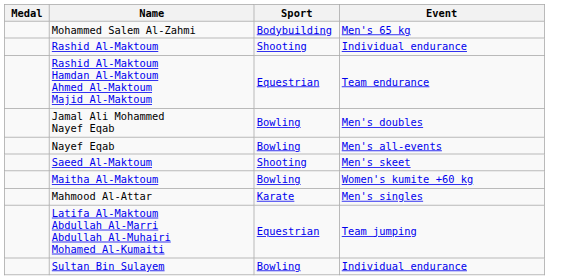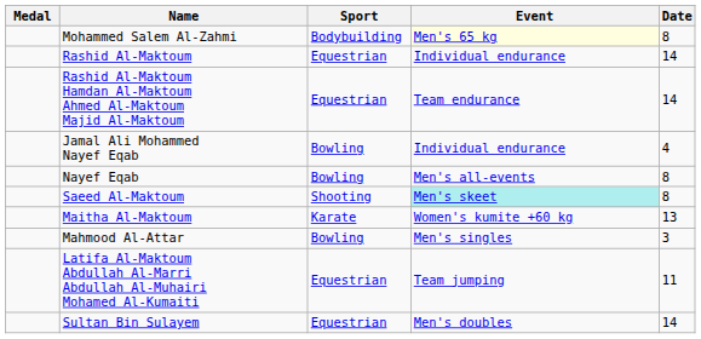 <table class="wikitable sortable" style="font-size:100%">
 <tr>
 <th width="50">Medal</th>
 <th width="250">Name</th>
 <th width="100">Sport</th>
 <th width="250">Event</th>
+<th>Date</th>
 </tr>
 <tr>
 <td></td>
 <td>Mohammed Salem Al-Zahmi</td>
 <td><a href='#'>Bodybuilding</a></td>
-<td><a href='#'>Men's 65 kg</a></td>
+<td style="background: lightyellow;"><a href='#'>Men's 65 kg</a></td>
+<td>8</td>
 </tr>
 <tr>
 <td></td>
 <td><a href='#'>Rashid Al-Maktoum</a></td>
-<td><a href='#'>Shooting</a></td>
+<td><a href='#'>Equestrian</a></td>
 <td><a href='#'>Individual endurance</a></td>
+<td>14</td>
 </tr>
 <tr>
 <td></td>
 <td><a href='#'>Rashid Al-Maktoum</a><br><a href='#'>Hamdan Al-Maktoum</a><br><a href='#'>Ahmed Al-Maktoum</a><br><a href='#'>Majid Al-Maktoum</a></td>
 <td><a href='#'>Equestrian</a></td>
 <td><a href='#'>Team endurance</a></td>
+<td>14</td>
 </tr>
 <tr>
 <td></td>
 <td>Jamal Ali Mohammed<br>Nayef Eqab</td>
 <td><a href='#'>Bowling</a></td>
-<td><a href='#'>Men's doubles</a></td>
+<td><a href='#'>Individual endurance</a></td>
+<td>4</td>
 </tr>
 <tr>
 <td></td>
 <td>Nayef Eqab</td>
 <td><a href='#'>Bowling</a></td>
 <td><a href='#'>Men's all-events</a></td>
+<td>8</td>
 </tr>
 <tr>
 <td></td>
 <td><a href='#'>Saeed Al-Maktoum</a></td>
 <td><a href='#'>Shooting</a></td>
-<td><a href='#'>Men's skeet</a></td>
+<td style="background: paleturquoise;"><a href='#'>Men's skeet</a></td>
+<td>8</td>
 </tr>
 <tr>
 <td></td>
 <td><a href='#'>Maitha Al-Maktoum</a></td>
-<td><a href='#'>Bowling</a></td>
+<td><a href='#'>Karate</a></td>
 <td><a href='#'>Women's kumite +60 kg</a></td>
+<td>13</td>
 </tr>
 <tr>
 <td></td>
 <td>Mahmood Al-Attar</td>
-<td><a href='#'>Karate</a></td>
+<td><a href='#'>Bowling</a></td>
 <td><a href='#'>Men's singles</a></td>
+<td>3</td>
 </tr>
 <tr>
 <td></td>
 <td><a href='#'>Latifa Al-Maktoum</a><br><a href='#'>Abdullah Al-Marri</a><br><a href='#'>Abdullah Al-Muhairi</a><br><a href='#'>Mohamed Al-Kumaiti</a></td>
 <td><a href='#'>Equestrian</a></td>
 <td><a href='#'>Team jumping</a></td>
+<td>11</td>
 </tr>
 <tr>
 <td></td>
 <td><a href='#'>Sultan Bin Sulayem</a></td>
-<td><a href='#'>Bowling</a></td>
-<td><a href='#'>Individual endurance</a></td>
+<td><a href='#'>Equestrian</a></td>
+<td><a href='#'>Men's doubles</a></td>
+<td>14</td>
 </tr>
 </table>
